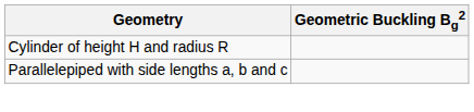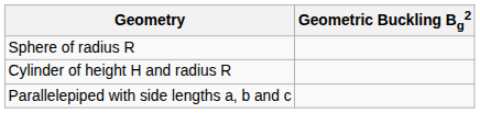 <table class="wikitable">
 <tr>
 <th>Geometry</th>
 <th>Geometric Buckling B<sub>g</sub><sup>2</sup></th>
+</tr>
+<tr>
+<td>Sphere of radius R</td>
+<td></td>
 </tr>
 <tr>
 <td>Cylinder of height H and radius R</td>
 <td></td>
 </tr>
 <tr>
 <td>Parallelepiped with side lengths a, b and c</td>
 <td></td>
 </tr>
 </table>
